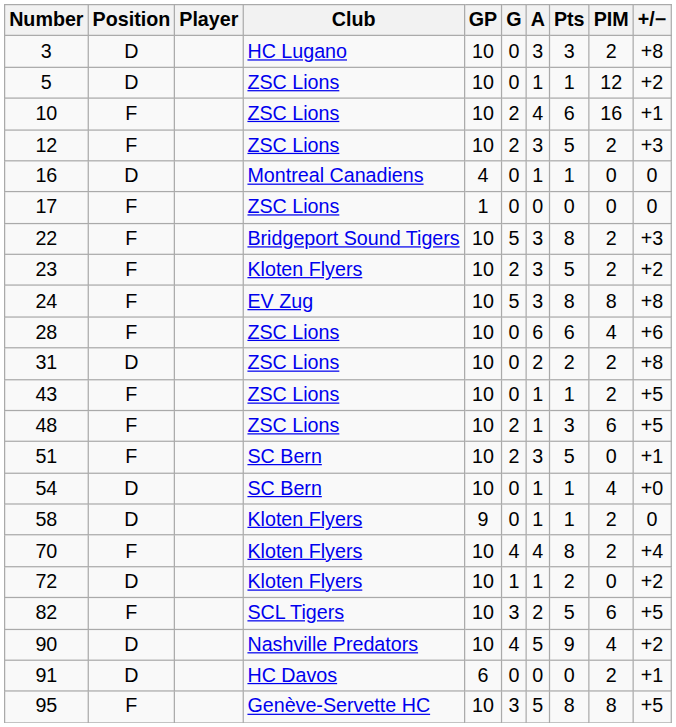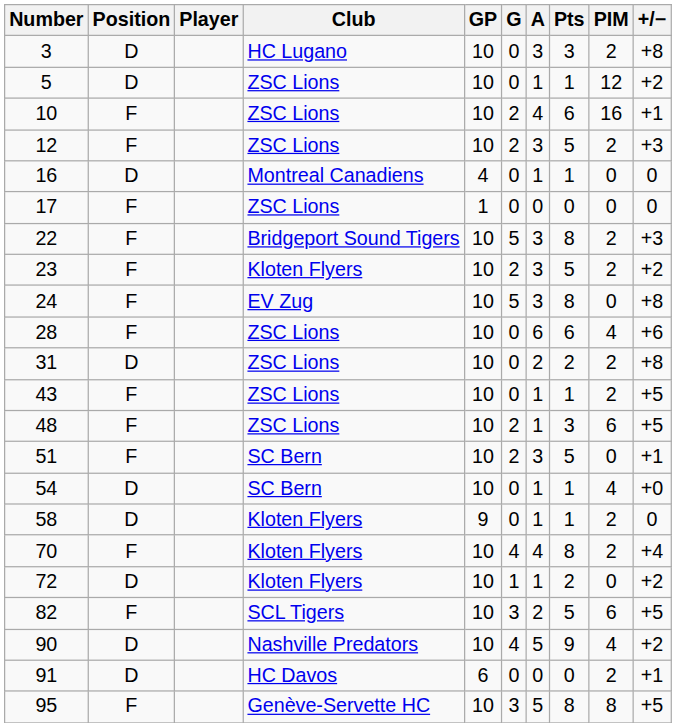 <table class="wikitable sortable" style="text-align: center;">
 <tr>
 <th>Number</th>
 <th>Position</th>
 <th>Player</th>
 <th>Club</th>
 <th>GP</th>
 <th>G</th>
 <th>A</th>
 <th>Pts</th>
 <th>PIM</th>
 <th>+/−</th>
 </tr>
 <tr>
 <td>3</td>
 <td>D</td>
 <td align=left></td>
 <td align=left> <a href='#'>HC Lugano</a></td>
 <td>10</td>
 <td>0</td>
 <td>3</td>
 <td>3</td>
 <td>2</td>
 <td>+8</td>
 </tr>
 <tr>
 <td>5</td>
 <td>D</td>
 <td align=left></td>
 <td align=left> <a href='#'>ZSC Lions</a></td>
 <td>10</td>
 <td>0</td>
 <td>1</td>
 <td>1</td>
 <td>12</td>
 <td>+2</td>
 </tr>
 <tr>
 <td>10</td>
 <td>F</td>
 <td align=left></td>
 <td align=left> <a href='#'>ZSC Lions</a></td>
 <td>10</td>
 <td>2</td>
 <td>4</td>
 <td>6</td>
 <td>16</td>
 <td>+1</td>
 </tr>
 <tr>
 <td>12</td>
 <td>F</td>
 <td align=left></td>
 <td align=left> <a href='#'>ZSC Lions</a></td>
 <td>10</td>
 <td>2</td>
 <td>3</td>
 <td>5</td>
 <td>2</td>
 <td>+3</td>
 </tr>
 <tr>
 <td>16</td>
 <td>D</td>
 <td align=left></td>
 <td align=left> <a href='#'>Montreal Canadiens</a></td>
 <td>4</td>
 <td>0</td>
 <td>1</td>
 <td>1</td>
 <td>0</td>
 <td>0</td>
 </tr>
 <tr>
 <td>17</td>
 <td>F</td>
 <td align=left></td>
 <td align=left> <a href='#'>ZSC Lions</a></td>
 <td>1</td>
 <td>0</td>
 <td>0</td>
 <td>0</td>
 <td>0</td>
 <td>0</td>
 </tr>
 <tr>
 <td>22</td>
 <td>F</td>
 <td align=left></td>
 <td align=left> <a href='#'>Bridgeport Sound Tigers</a></td>
 <td>10</td>
 <td>5</td>
 <td>3</td>
 <td>8</td>
 <td>2</td>
 <td>+3</td>
 </tr>
 <tr>
 <td>23</td>
 <td>F</td>
 <td align=left></td>
 <td align=left> <a href='#'>Kloten Flyers</a></td>
 <td>10</td>
 <td>2</td>
 <td>3</td>
 <td>5</td>
 <td>2</td>
 <td>+2</td>
 </tr>
 <tr>
 <td>24</td>
 <td>F</td>
 <td align=left></td>
 <td align=left> <a href='#'>EV Zug</a></td>
 <td>10</td>
 <td>5</td>
 <td>3</td>
 <td>8</td>
-<td>8</td>
+<td>0</td>
 <td>+8</td>
 </tr>
 <tr>
 <td>28</td>
 <td>F</td>
 <td align=left></td>
 <td align=left> <a href='#'>ZSC Lions</a></td>
 <td>10</td>
 <td>0</td>
 <td>6</td>
 <td>6</td>
 <td>4</td>
 <td>+6</td>
 </tr>
 <tr>
 <td>31</td>
 <td>D</td>
 <td align=left></td>
 <td align=left> <a href='#'>ZSC Lions</a></td>
 <td>10</td>
 <td>0</td>
 <td>2</td>
 <td>2</td>
 <td>2</td>
 <td>+8</td>
 </tr>
 <tr>
 <td>43</td>
 <td>F</td>
 <td align=left></td>
 <td align=left> <a href='#'>ZSC Lions</a></td>
 <td>10</td>
 <td>0</td>
 <td>1</td>
 <td>1</td>
 <td>2</td>
 <td>+5</td>
 </tr>
 <tr>
 <td>48</td>
 <td>F</td>
 <td align=left></td>
 <td align=left> <a href='#'>ZSC Lions</a></td>
 <td>10</td>
 <td>2</td>
 <td>1</td>
 <td>3</td>
 <td>6</td>
 <td>+5</td>
 </tr>
 <tr>
 <td>51</td>
 <td>F</td>
 <td align=left></td>
 <td align=left> <a href='#'>SC Bern</a></td>
 <td>10</td>
 <td>2</td>
 <td>3</td>
 <td>5</td>
 <td>0</td>
 <td>+1</td>
 </tr>
 <tr>
 <td>54</td>
 <td>D</td>
 <td align=left></td>
 <td align=left> <a href='#'>SC Bern</a></td>
 <td>10</td>
 <td>0</td>
 <td>1</td>
 <td>1</td>
 <td>4</td>
 <td>+0</td>
 </tr>
 <tr>
 <td>58</td>
 <td>D</td>
 <td align=left></td>
 <td align=left> <a href='#'>Kloten Flyers</a></td>
 <td>9</td>
 <td>0</td>
 <td>1</td>
 <td>1</td>
 <td>2</td>
 <td>0</td>
 </tr>
 <tr>
 <td>70</td>
 <td>F</td>
 <td align=left></td>
 <td align=left> <a href='#'>Kloten Flyers</a></td>
 <td>10</td>
 <td>4</td>
 <td>4</td>
 <td>8</td>
 <td>2</td>
 <td>+4</td>
 </tr>
 <tr>
 <td>72</td>
 <td>D</td>
 <td align=left></td>
 <td align=left> <a href='#'>Kloten Flyers</a></td>
 <td>10</td>
 <td>1</td>
 <td>1</td>
 <td>2</td>
 <td>0</td>
 <td>+2</td>
 </tr>
 <tr>
 <td>82</td>
 <td>F</td>
 <td align=left></td>
 <td align=left> <a href='#'>SCL Tigers</a></td>
 <td>10</td>
 <td>3</td>
 <td>2</td>
 <td>5</td>
 <td>6</td>
 <td>+5</td>
 </tr>
 <tr>
 <td>90</td>
 <td>D</td>
 <td align=left></td>
 <td align=left> <a href='#'>Nashville Predators</a></td>
 <td>10</td>
 <td>4</td>
 <td>5</td>
 <td>9</td>
 <td>4</td>
 <td>+2</td>
 </tr>
 <tr>
 <td>91</td>
 <td>D</td>
 <td align=left></td>
 <td align=left> <a href='#'>HC Davos</a></td>
 <td>6</td>
 <td>0</td>
 <td>0</td>
 <td>0</td>
 <td>2</td>
 <td>+1</td>
 </tr>
 <tr>
 <td>95</td>
 <td>F</td>
 <td align=left></td>
 <td align=left> <a href='#'>Genève-Servette HC</a></td>
 <td>10</td>
 <td>3</td>
 <td>5</td>
 <td>8</td>
 <td>8</td>
 <td>+5</td>
 </tr>
 </table>
